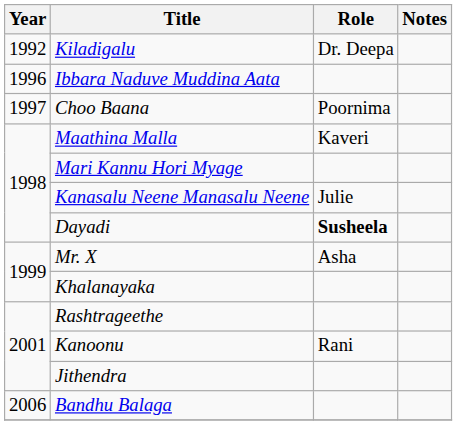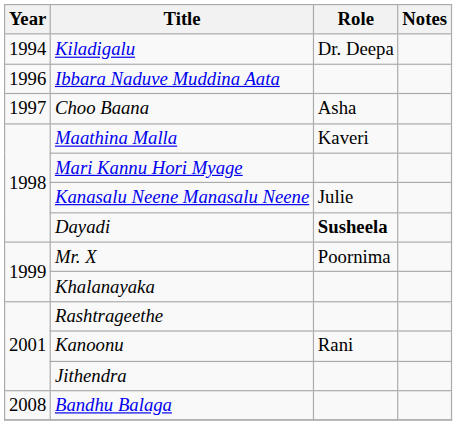 <table class="wikitable sortable">
 <tr>
 <th scope="col">Year</th>
 <th scope="col">Title</th>
 <th scope="col">Role</th>
 <th scope="col" class="unsortable">Notes</th>
 </tr>
 <tr>
-<td>1992</td>
+<td>1994</td>
 <td><em><a href='#'>Kiladigalu</a></em></td>
 <td>Dr. Deepa</td>
 <td></td>
 </tr>
 <tr>
 <td>1996</td>
 <td><em><a href='#'>Ibbara Naduve Muddina Aata</a></em></td>
 <td></td>
 <td></td>
 </tr>
 <tr>
 <td>1997</td>
 <td><em>Choo Baana</em></td>
-<td>Poornima</td>
+<td>Asha</td>
 <td></td>
 </tr>
 <tr>
 <td rowspan=4>1998</td>
 <td><em><a href='#'>Maathina Malla</a></em></td>
 <td>Kaveri</td>
 <td></td>
 </tr>
 <tr>
 <td><em><a href='#'>Mari Kannu Hori Myage</a></em></td>
 <td></td>
 <td></td>
 </tr>
 <tr>
 <td><em><a href='#'>Kanasalu Neene Manasalu Neene</a></em></td>
 <td>Julie</td>
 <td></td>
 </tr>
 <tr>
 <td><em>Dayadi</em></td>
 <td><strong>Susheela</strong></td>
 <td></td>
 </tr>
 <tr>
 <td rowspan=2>1999</td>
 <td><em>Mr. X</em></td>
-<td>Asha</td>
+<td>Poornima</td>
 <td></td>
 </tr>
 <tr>
 <td><em>Khalanayaka</em></td>
 <td></td>
 <td></td>
 </tr>
 <tr>
 <td rowspan=3>2001</td>
 <td><em>Rashtrageethe</em></td>
 <td></td>
 <td></td>
 </tr>
 <tr>
 <td><em>Kanoonu</em></td>
 <td>Rani</td>
 <td></td>
 </tr>
 <tr>
 <td><em>Jithendra</em></td>
 <td></td>
 <td></td>
 </tr>
 <tr>
-<td>2006</td>
+<td>2008</td>
 <td><em><a href='#'>Bandhu Balaga</a></em></td>
 <td></td>
 <td></td>
 </tr>
 <tr>
 </tr>
 </table>
